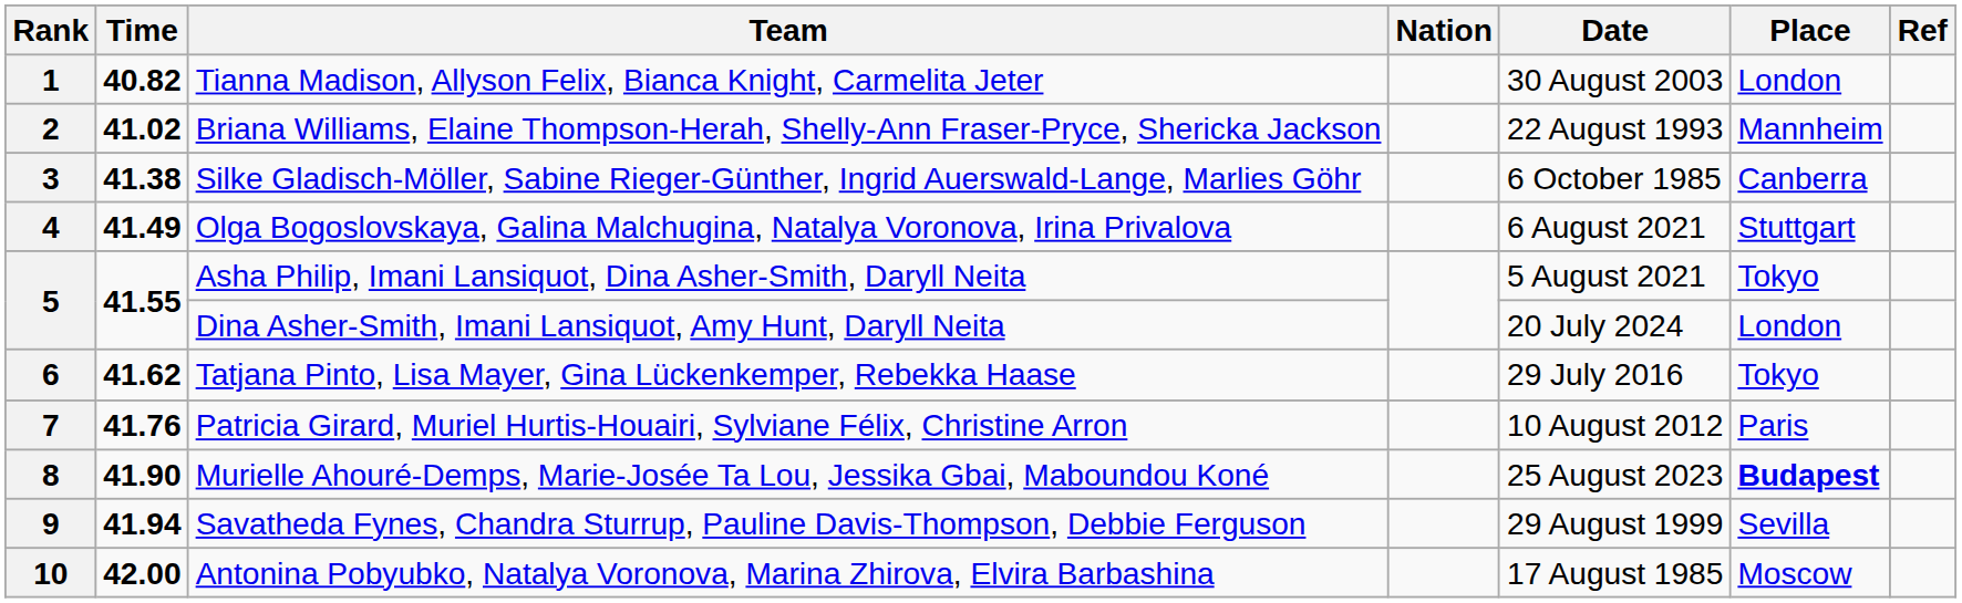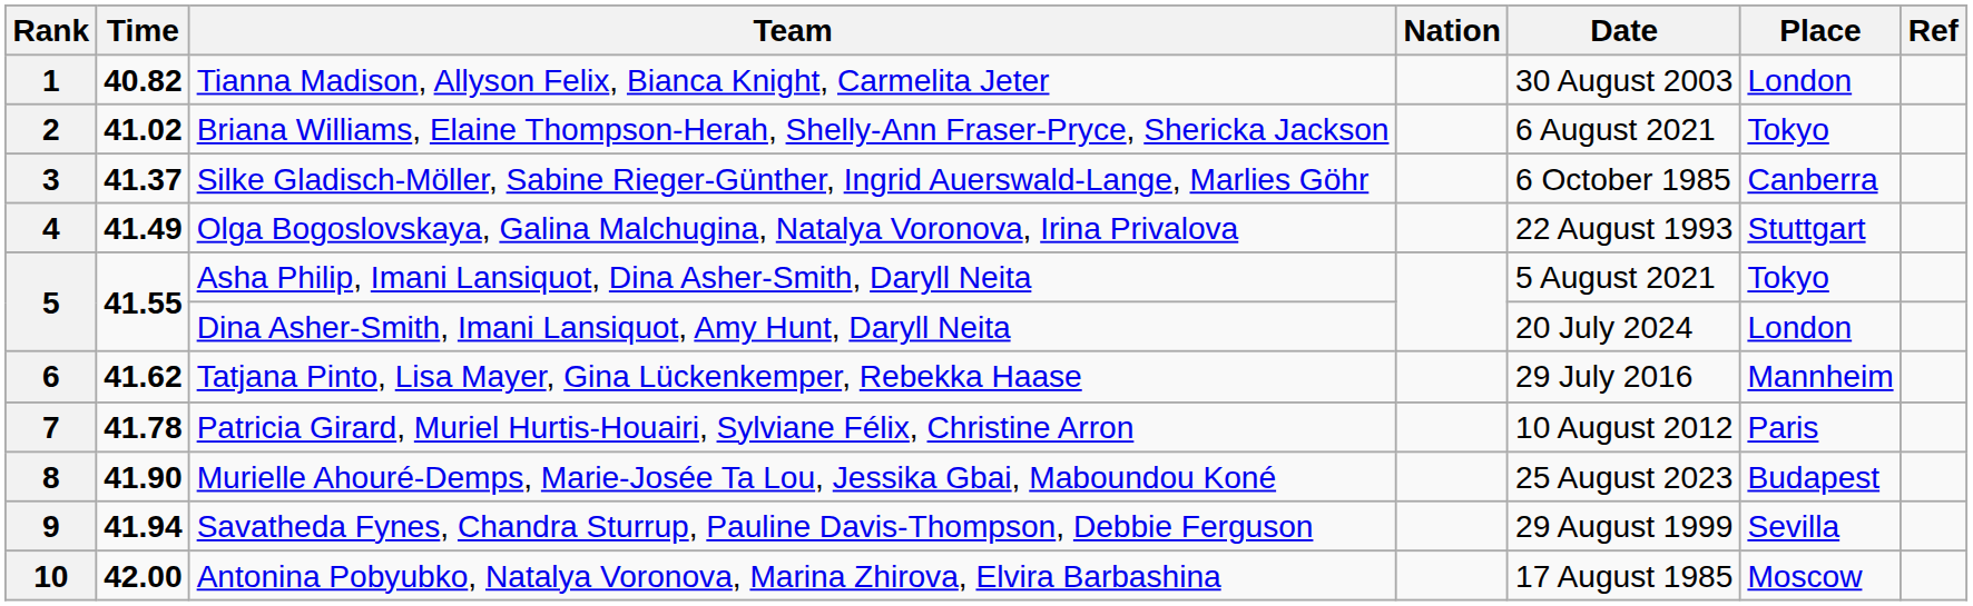 <table class="wikitable" style="text-align:left; font-size:95%;">
 <tr>
 <th>Rank</th>
 <th>Time</th>
 <th>Team</th>
 <th>Nation</th>
 <th>Date</th>
 <th>Place</th>
 <th>Ref</th>
 </tr>
 <tr>
 <th>1</th>
 <td><strong>40.82</strong></td>
 <td><a href='#'>Tianna Madison</a>, <a href='#'>Allyson Felix</a>, <a href='#'>Bianca Knight</a>, <a href='#'>Carmelita Jeter</a></td>
 <td></td>
 <td>30 August 2003</td>
 <td><a href='#'>London</a></td>
 <td></td>
 </tr>
 <tr>
 <th>2</th>
 <td><strong>41.02</strong></td>
 <td><a href='#'>Briana Williams</a>, <a href='#'>Elaine Thompson-Herah</a>, <a href='#'>Shelly-Ann Fraser-Pryce</a>, <a href='#'>Shericka Jackson</a></td>
 <td></td>
-<td>22 August 1993</td>
-<td><a href='#'>Mannheim</a></td>
+<td>6 August 2021</td>
+<td><a href='#'>Tokyo</a></td>
 <td></td>
 </tr>
 <tr>
 <th>3</th>
-<td><strong>41.38</strong></td>
+<td><strong>41.37</strong></td>
 <td><a href='#'>Silke Gladisch-Möller</a>, <a href='#'>Sabine Rieger-Günther</a>, <a href='#'>Ingrid Auerswald-Lange</a>, <a href='#'>Marlies Göhr</a></td>
 <td></td>
 <td>6 October 1985</td>
 <td><a href='#'>Canberra</a></td>
 <td></td>
 </tr>
 <tr>
 <th>4</th>
 <td><strong>41.49</strong></td>
 <td><a href='#'>Olga Bogoslovskaya</a>, <a href='#'>Galina Malchugina</a>, <a href='#'>Natalya Voronova</a>, <a href='#'>Irina Privalova</a></td>
 <td></td>
-<td>6 August 2021</td>
+<td>22 August 1993</td>
 <td><a href='#'>Stuttgart</a></td>
 <td></td>
 </tr>
 <tr>
 <th rowspan=2>5</th>
 <td rowspan=2><strong>41.55</strong></td>
 <td><a href='#'>Asha Philip</a>, <a href='#'>Imani Lansiquot</a>, <a href='#'>Dina Asher-Smith</a>, <a href='#'>Daryll Neita</a></td>
 <td rowspan="2"></td>
 <td>5 August 2021</td>
 <td><a href='#'>Tokyo</a></td>
 <td></td>
 </tr>
 <tr>
 <td><a href='#'>Dina Asher-Smith</a>, <a href='#'>Imani Lansiquot</a>, <a href='#'>Amy Hunt</a>, <a href='#'>Daryll Neita</a></td>
 <td>20 July 2024</td>
 <td><a href='#'>London</a></td>
 <td></td>
 </tr>
 <tr>
 <th>6</th>
 <td><strong>41.62</strong></td>
 <td><a href='#'>Tatjana Pinto</a>, <a href='#'>Lisa Mayer</a>, <a href='#'>Gina Lückenkemper</a>, <a href='#'>Rebekka Haase</a></td>
 <td></td>
 <td>29 July 2016</td>
-<td><a href='#'>Tokyo</a></td>
+<td><a href='#'>Mannheim</a></td>
 <td></td>
 </tr>
 <tr>
 <th>7</th>
-<td><strong>41.76</strong></td>
+<td><strong>41.78</strong></td>
 <td><a href='#'>Patricia Girard</a>, <a href='#'>Muriel Hurtis-Houairi</a>, <a href='#'>Sylviane Félix</a>, <a href='#'>Christine Arron</a></td>
 <td></td>
 <td>10 August 2012</td>
 <td><a href='#'>Paris</a></td>
 <td></td>
 </tr>
 <tr>
 <th>8</th>
 <td><strong>41.90</strong></td>
 <td><a href='#'>Murielle Ahouré-Demps</a>, <a href='#'>Marie-Josée Ta Lou</a>, <a href='#'>Jessika Gbai</a>, <a href='#'>Maboundou Koné</a></td>
 <td></td>
 <td>25 August 2023</td>
-<td><strong><a href='#'>Budapest</a></strong></td>
+<td><a href='#'>Budapest</a></td>
 <td></td>
 </tr>
 <tr>
 <th>9</th>
 <td><strong>41.94</strong></td>
 <td><a href='#'>Savatheda Fynes</a>, <a href='#'>Chandra Sturrup</a>, <a href='#'>Pauline Davis-Thompson</a>, <a href='#'>Debbie Ferguson</a></td>
 <td></td>
 <td>29 August 1999</td>
 <td><a href='#'>Sevilla</a></td>
 <td></td>
 </tr>
 <tr>
 <th>10</th>
 <td><strong>42.00</strong></td>
 <td><a href='#'>Antonina Pobyubko</a>, <a href='#'>Natalya Voronova</a>, <a href='#'>Marina Zhirova</a>, <a href='#'>Elvira Barbashina</a></td>
 <td></td>
 <td>17 August 1985</td>
 <td><a href='#'>Moscow</a></td>
 <td></td>
 </tr>
 </table>
